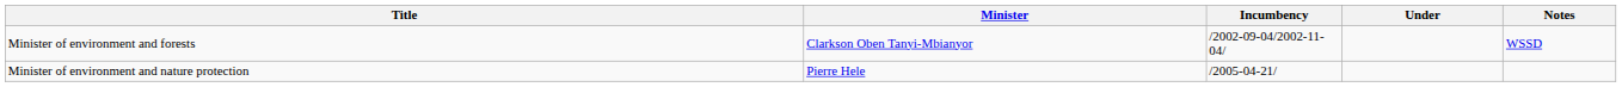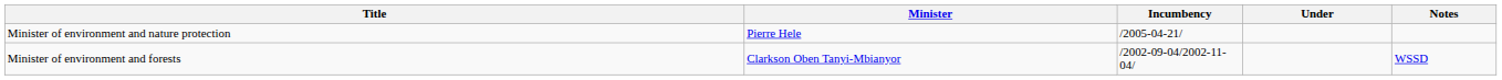 <table class="wikitable" style="width:100%;">
 <tr>
 <th>Title</th>
 <th style="width:25%;"><a href='#'>Minister</a></th>
 <th style="width:160px;">Incumbency</th>
 <th style="width:10%;">Under</th>
 <th style="width:7%;">Notes</th>
 </tr>
 <tr>
+<td>Minister of environment and nature protection</td>
+<td><a href='#'>Pierre Hele</a></td>
+<td>/2005-04-21/</td>
+<td></td>
+<td></td>
+</tr>
+<tr>
 <td>Minister of environment and forests</td>
 <td><a href='#'>Clarkson Oben Tanyi-Mbianyor</a></td>
 <td>/2002-09-04/2002-11-04/</td>
 <td></td>
 <td><a href='#'>WSSD</a></td>
 </tr>
-<tr>
-<td>Minister of environment and nature protection</td>
-<td><a href='#'>Pierre Hele</a></td>
-<td>/2005-04-21/</td>
-<td></td>
-<td></td>
-</tr>
 </table>
